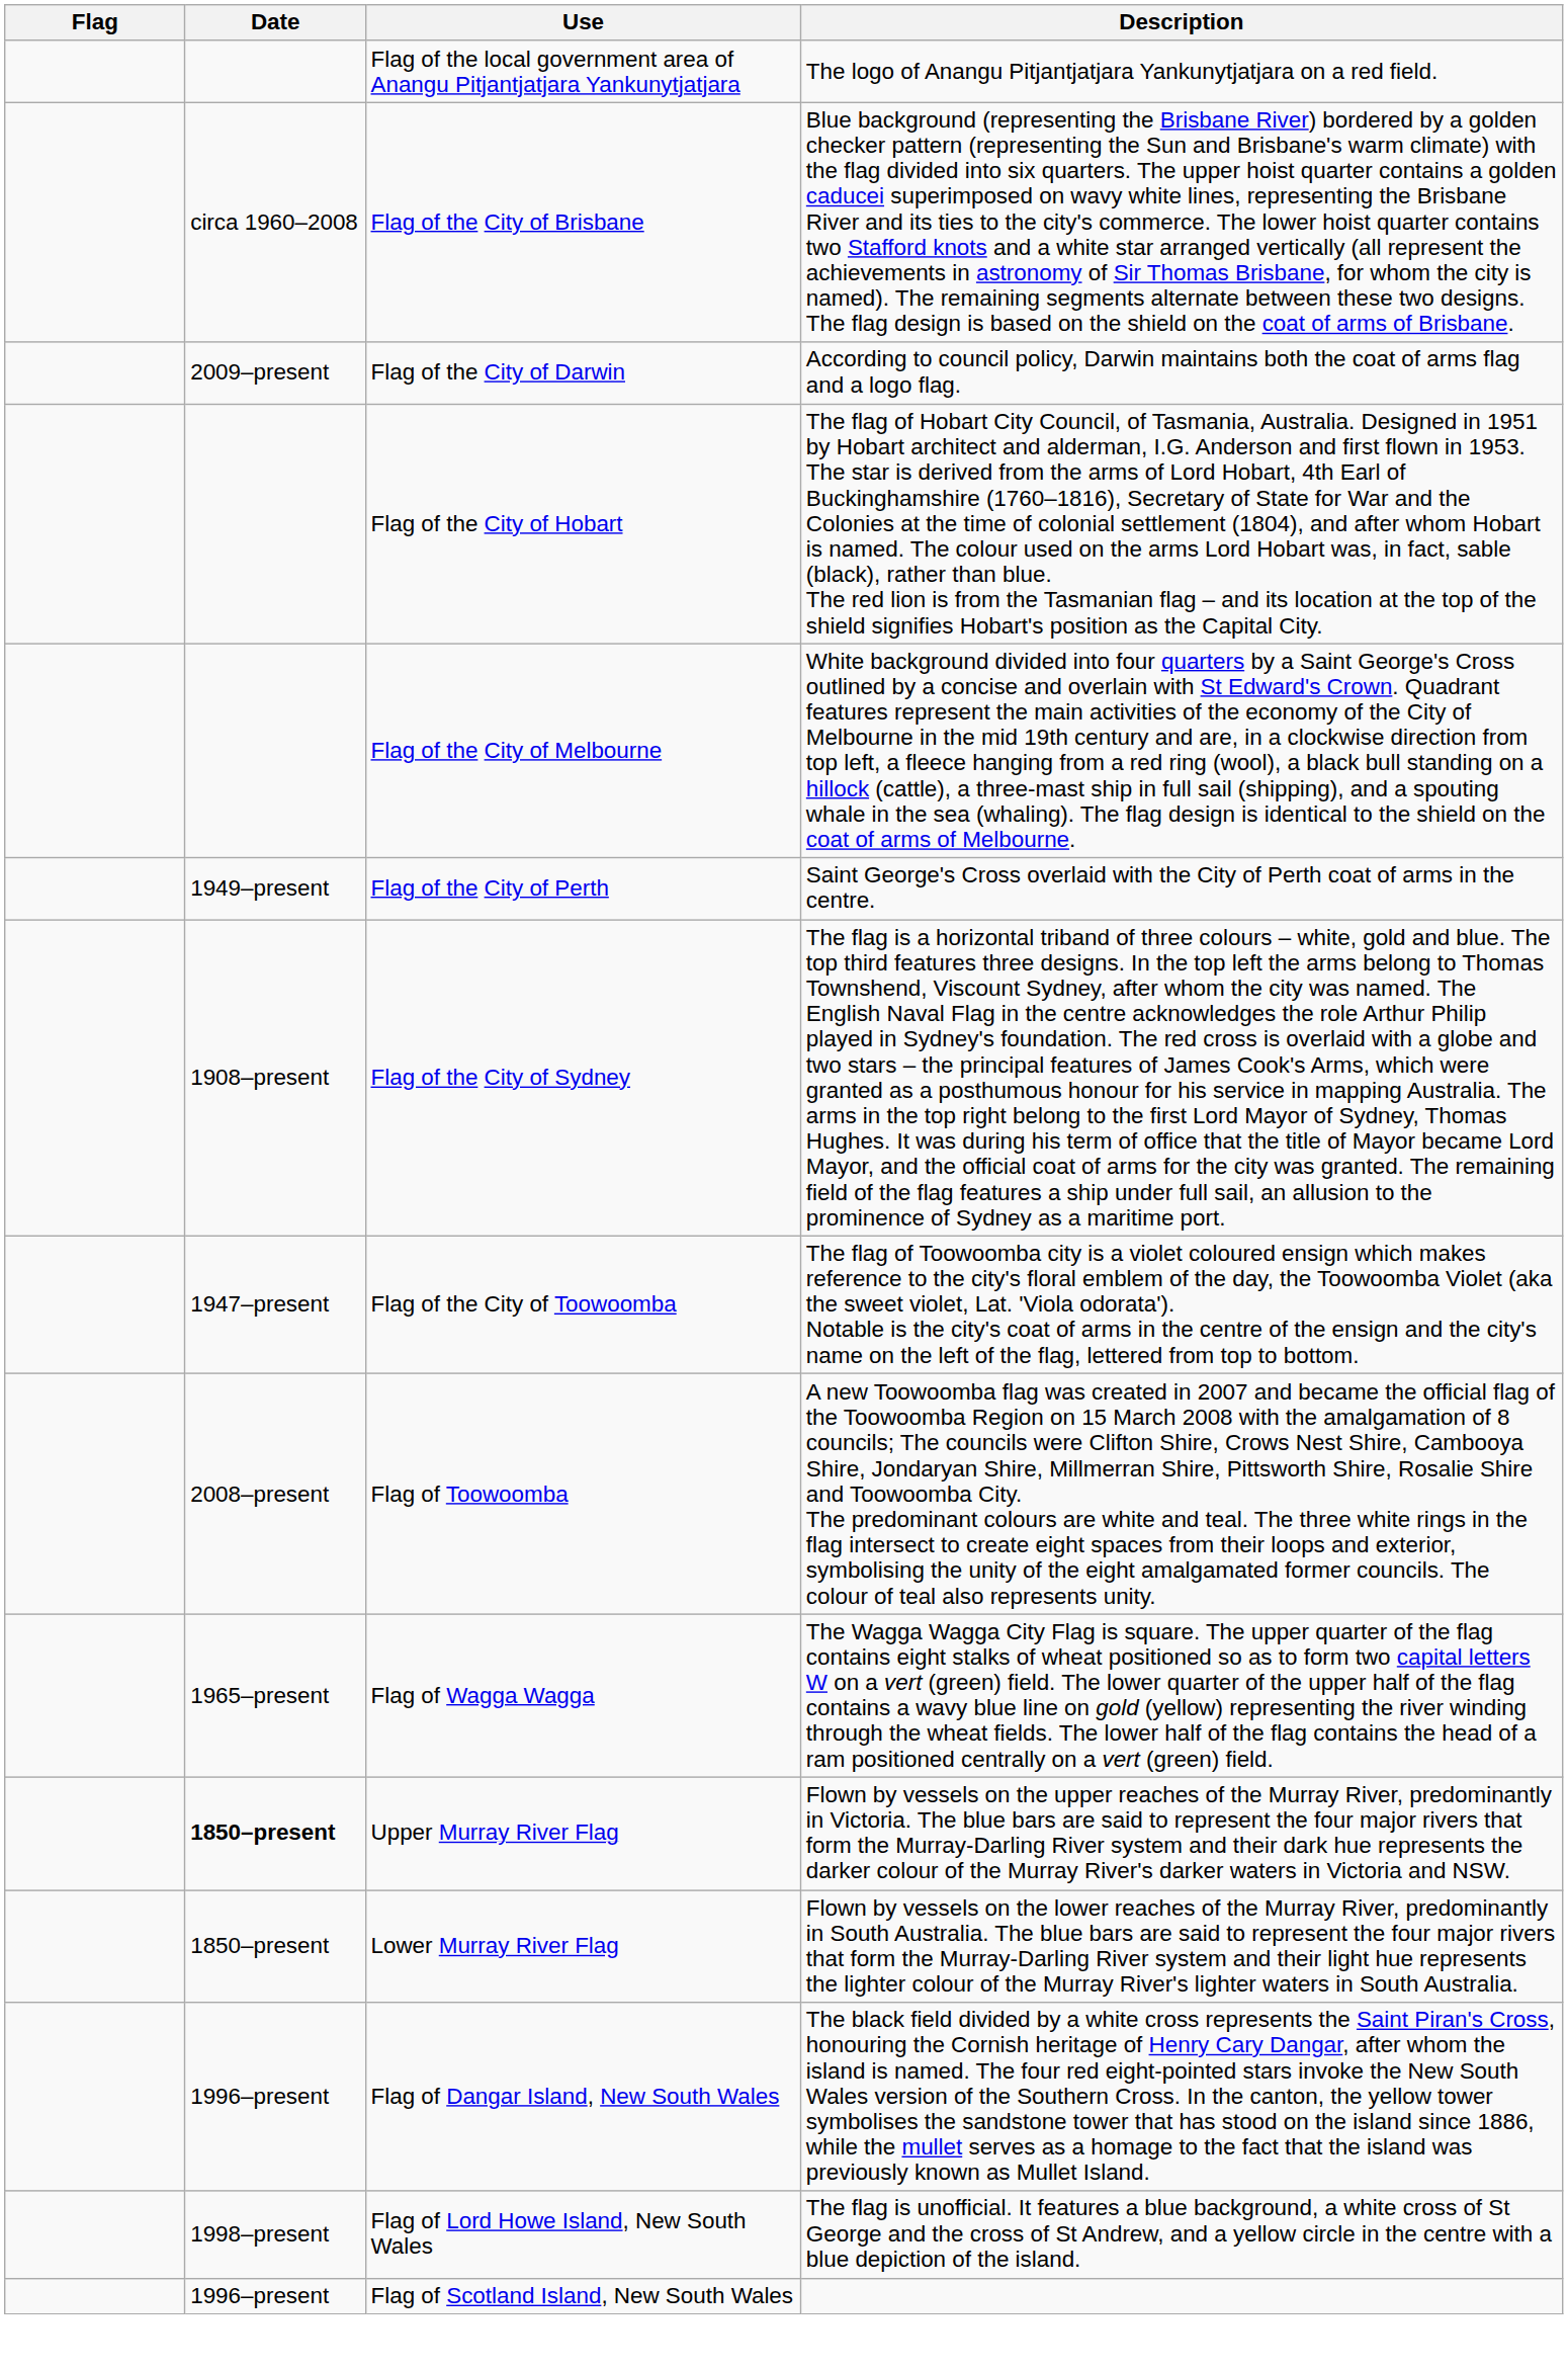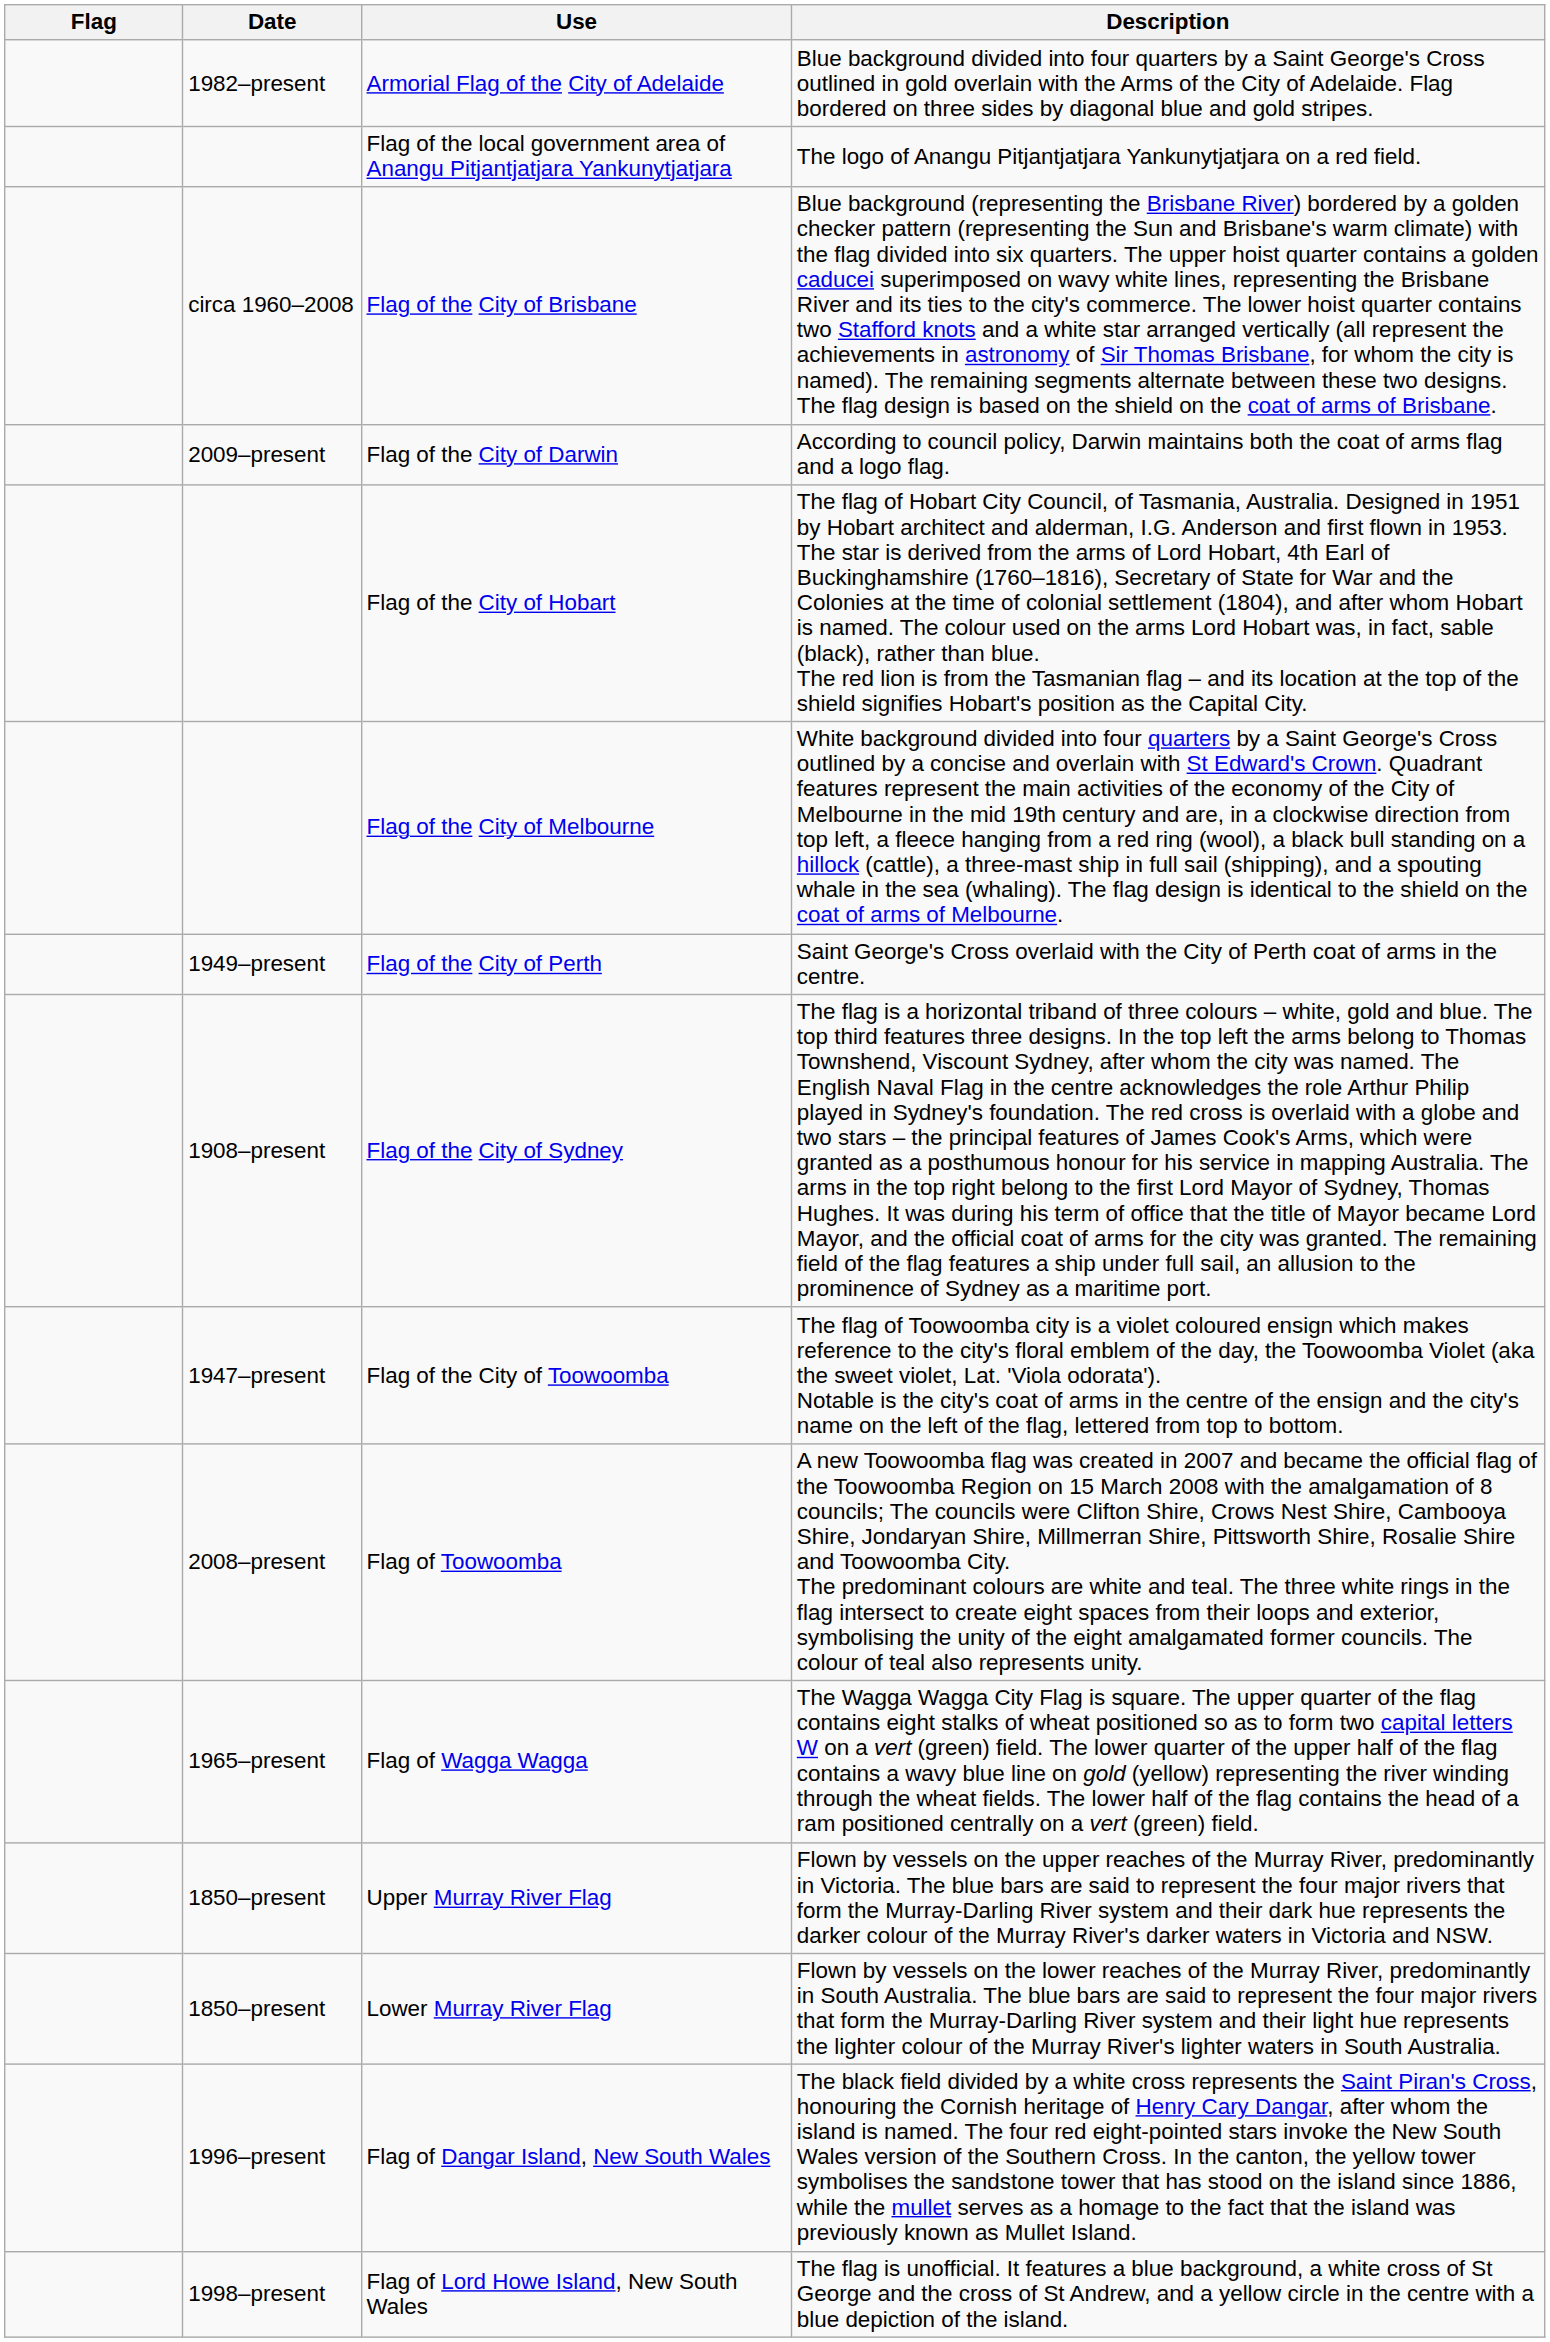 <table class="wikitable">
 <tr>
 <th scope="col" style="width:120px;">Flag</th>
 <th scope="col" style="width:120px;">Date</th>
 <th scope="col" style="width:300px;">Use</th>
 <th scope="col" style="width:530px;">Description</th>
+</tr>
+<tr>
+<td></td>
+<td>1982–present</td>
+<td><a href='#'>Armorial Flag of the</a> <a href='#'>City of Adelaide</a></td>
+<td>Blue background divided into four quarters by a Saint George's Cross outlined in gold overlain with the Arms of the City of Adelaide. Flag bordered on three sides by diagonal blue and gold stripes.</td>
 </tr>
 <tr>
 <td></td>
 <td></td>
 <td>Flag of the local government area of <a href='#'>Anangu Pitjantjatjara Yankunytjatjara</a></td>
 <td>The logo of Anangu Pitjantjatjara Yankunytjatjara on a red field.</td>
 </tr>
 <tr>
 <td></td>
 <td>circa 1960–2008</td>
 <td><a href='#'>Flag of the</a> <a href='#'>City of Brisbane</a></td>
 <td>Blue background (representing the <a href='#'>Brisbane River</a>) bordered by a golden checker pattern (representing the Sun and Brisbane's warm climate) with the flag divided into six quarters. The upper hoist quarter contains a golden <a href='#'>caducei</a> superimposed on wavy white lines, representing the Brisbane River and its ties to the city's commerce. The lower hoist quarter contains two <a href='#'>Stafford knots</a> and a white star arranged vertically (all represent the achievements in <a href='#'>astronomy</a> of <a href='#'>Sir Thomas Brisbane</a>, for whom the city is named). The remaining segments alternate between these two designs. The flag design is based on the shield on the <a href='#'>coat of arms of Brisbane</a>.</td>
 </tr>
 <tr>
 <td></td>
 <td>2009–present</td>
 <td>Flag of the <a href='#'>City of Darwin</a></td>
 <td>According to council policy, Darwin maintains both the coat of arms flag and a logo flag.</td>
 </tr>
 <tr>
 <td></td>
 <td></td>
 <td>Flag of the <a href='#'>City of Hobart</a></td>
 <td>The flag of Hobart City Council, of Tasmania, Australia. Designed in 1951 by Hobart architect and alderman, I.G. Anderson and first flown in 1953.<br>The star is derived from the arms of Lord Hobart, 4th Earl of Buckinghamshire (1760–1816), Secretary of State for War and the Colonies at the time of colonial settlement (1804), and after whom Hobart is named. The colour used on the arms Lord Hobart was, in fact, sable (black), rather than blue.<br>The red lion is from the Tasmanian flag – and its location at the top of the shield signifies Hobart's position as the Capital City.</td>
 </tr>
 <tr>
 <td></td>
 <td></td>
 <td><a href='#'>Flag of the</a> <a href='#'>City of Melbourne</a></td>
 <td>White background divided into four <a href='#'>quarters</a> by a Saint George's Cross outlined by a concise and overlain with <a href='#'>St Edward's Crown</a>. Quadrant features represent the main activities of the economy of the City of Melbourne in the mid 19th century and are, in a clockwise direction from top left, a fleece hanging from a red ring (wool), a black bull standing on a <a href='#'>hillock</a> (cattle), a three-mast ship in full sail (shipping), and a spouting whale in the sea (whaling). The flag design is identical to the shield on the <a href='#'>coat of arms of Melbourne</a>.</td>
 </tr>
 <tr>
 <td></td>
 <td>1949–present</td>
 <td><a href='#'>Flag of the</a> <a href='#'>City of Perth</a></td>
 <td>Saint George's Cross overlaid with the City of Perth coat of arms in the centre.</td>
 </tr>
 <tr>
 <td></td>
 <td>1908–present</td>
 <td><a href='#'>Flag of the</a> <a href='#'>City of Sydney</a></td>
 <td>The flag is a horizontal triband of three colours – white, gold and blue. The top third features three designs. In the top left the arms belong to Thomas Townshend, Viscount Sydney, after whom the city was named. The English Naval Flag in the centre acknowledges the role Arthur Philip played in Sydney's foundation. The red cross is overlaid with a globe and two stars – the principal features of James Cook's Arms, which were granted as a posthumous honour for his service in mapping Australia. The arms in the top right belong to the first Lord Mayor of Sydney, Thomas Hughes. It was during his term of office that the title of Mayor became Lord Mayor, and the official coat of arms for the city was granted. The remaining field of the flag features a ship under full sail, an allusion to the prominence of Sydney as a maritime port.</td>
 </tr>
 <tr>
 <td></td>
 <td>1947–present</td>
 <td>Flag of the City of <a href='#'>Toowoomba</a></td>
 <td>The flag of Toowoomba city is a violet coloured ensign which makes reference to the city's floral emblem of the day, the Toowoomba Violet (aka the sweet violet, Lat. 'Viola odorata').<br>Notable is the city's coat of arms in the centre of the ensign and the city's name on the left of the flag, lettered from top to bottom.</td>
 </tr>
 <tr>
 <td></td>
 <td>2008–present</td>
 <td>Flag of <a href='#'>Toowoomba</a></td>
 <td>A new Toowoomba flag was created in 2007 and became the official flag of the Toowoomba Region on 15 March 2008 with the amalgamation of 8 councils; The councils were Clifton Shire, Crows Nest Shire, Cambooya Shire, Jondaryan Shire, Millmerran Shire, Pittsworth Shire, Rosalie Shire and Toowoomba City.<br>The predominant colours are white and teal. The three white rings in the flag intersect to create eight spaces from their loops and exterior, symbolising the unity of the eight amalgamated former councils. The colour of teal also represents unity.</td>
 </tr>
 <tr>
 <td style="text-align:center;"></td>
 <td>1965–present</td>
 <td>Flag of <a href='#'>Wagga Wagga</a></td>
 <td>The Wagga Wagga City Flag is square. The upper quarter of the flag contains eight stalks of wheat positioned so as to form two <a href='#'>capital letters</a> <a href='#'>W</a> on a <em>vert</em> (green) field. The lower quarter of the upper half of the flag contains a wavy blue line on <em>gold</em> (yellow) representing the river winding through the wheat fields. The lower half of the flag contains the head of a ram positioned centrally on a <em>vert</em> (green) field.</td>
 </tr>
 <tr>
 <td></td>
-<td><strong>1850–present</strong></td>
+<td>1850–present</td>
 <td>Upper <a href='#'>Murray River Flag</a></td>
 <td>Flown by vessels on the upper reaches of the Murray River, predominantly in Victoria. The blue bars are said to represent the four major rivers that form the Murray-Darling River system and their dark hue represents the darker colour of the Murray River's darker waters in Victoria and NSW.</td>
 </tr>
 <tr>
 <td></td>
 <td>1850–present</td>
 <td>Lower <a href='#'>Murray River Flag</a></td>
 <td>Flown by vessels on the lower reaches of the Murray River, predominantly in South Australia. The blue bars are said to represent the four major rivers that form the Murray-Darling River system and their light hue represents the lighter colour of the Murray River's lighter waters in South Australia.</td>
 </tr>
 <tr>
 <td></td>
 <td>1996–present</td>
 <td>Flag of <a href='#'>Dangar Island</a>, <a href='#'>New South Wales</a></td>
 <td>The black field divided by a white cross represents the <a href='#'>Saint Piran's Cross</a>, honouring the Cornish heritage of <a href='#'>Henry Cary Dangar</a>, after whom the island is named. The four red eight-pointed stars invoke the New South Wales version of the Southern Cross. In the canton, the yellow tower symbolises the sandstone tower that has stood on the island since 1886, while the <a href='#'>mullet</a> serves as a homage to the fact that the island was previously known as Mullet Island.</td>
 </tr>
 <tr>
 <td></td>
 <td>1998–present</td>
 <td>Flag of <a href='#'>Lord Howe Island</a>, New South Wales</td>
 <td>The flag is unofficial. It features a blue background, a white cross of St George and the cross of St Andrew, and a yellow circle in the centre with a blue depiction of the island.</td>
 </tr>
-<tr>
-<td></td>
-<td>1996–present</td>
-<td>Flag of <a href='#'>Scotland Island</a>, New South Wales</td>
-<td></td>
-</tr>
 </table>
